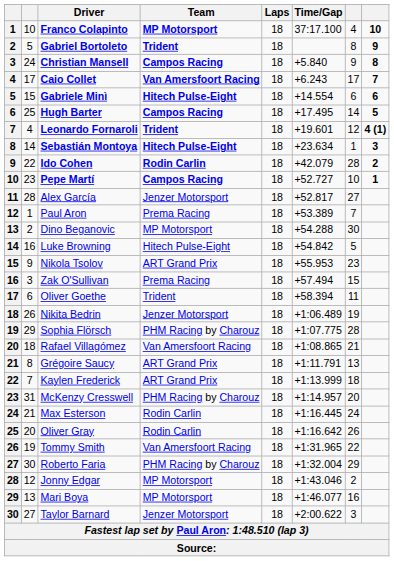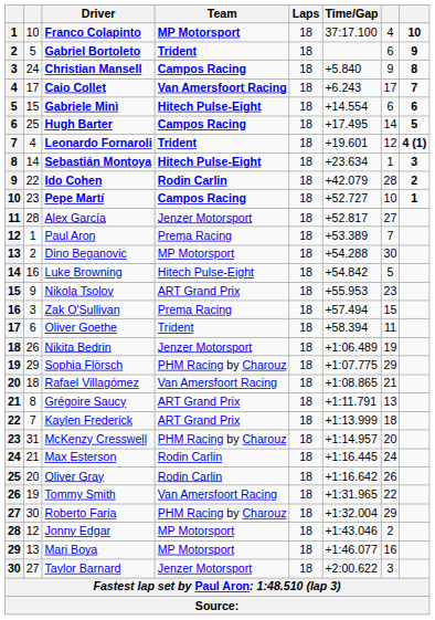 <table class="wikitable" style="font-size:85%">
 <tr>
 <th></th>
 <th></th>
 <th>Driver</th>
 <th>Team</th>
 <th>Laps</th>
 <th>Time/Gap</th>
 <th></th>
 <th></th>
 </tr>
 <tr>
 <th>1</th>
 <td align="center">10</td>
 <td><strong> <a href='#'>Franco Colapinto</a></strong></td>
 <td><strong><a href='#'>MP Motorsport</a></strong></td>
 <td align="center">18</td>
 <td>37:17.100</td>
 <td align="center">4</td>
 <td align="center"><strong>10</strong></td>
 </tr>
 <tr>
 <th>2</th>
 <td align="center">5</td>
 <td><strong> <a href='#'>Gabriel Bortoleto</a></strong></td>
 <td><a href='#'><strong>Trident</strong></a></td>
 <td align="center">18</td>
 <td></td>
-<td align="center">8</td>
+<td align="center">6</td>
 <td align="center"><strong>9</strong></td>
 </tr>
 <tr>
 <th>3</th>
 <td align="center">24</td>
 <td><strong> <a href='#'>Christian Mansell</a></strong></td>
 <td><strong><a href='#'>Campos Racing</a></strong></td>
 <td align="center">18</td>
 <td>+5.840</td>
 <td align="center">9</td>
 <td align="center"><strong>8</strong></td>
 </tr>
 <tr>
 <th>4</th>
 <td align="center">17</td>
 <td><strong> <a href='#'>Caio Collet</a></strong></td>
 <td><strong><a href='#'>Van Amersfoort Racing</a></strong></td>
 <td align="center">18</td>
 <td>+6.243</td>
 <td align="center">17</td>
 <td align="center"><strong>7</strong></td>
 </tr>
 <tr>
 <th>5</th>
 <td align="center">15</td>
 <td><strong> <a href='#'>Gabriele Minì</a></strong></td>
 <td><a href='#'><strong>Hitech Pulse-Eight</strong></a></td>
 <td align="center">18</td>
 <td>+14.554</td>
 <td align="center">6</td>
 <td align="center"><strong>6</strong></td>
 </tr>
 <tr>
 <th>6</th>
 <td align="center">25</td>
 <td><strong> <a href='#'>Hugh Barter</a></strong></td>
 <td><strong><a href='#'>Campos Racing</a></strong></td>
 <td align="center">18</td>
 <td>+17.495</td>
 <td align="center">14</td>
 <td align="center"><strong>5</strong></td>
 </tr>
 <tr>
 <th>7</th>
 <td align="center">4</td>
 <td><strong> <a href='#'>Leonardo Fornaroli</a></strong></td>
 <td><a href='#'><strong>Trident</strong></a></td>
 <td align="center">18</td>
 <td>+19.601</td>
 <td align="center">12</td>
 <td align="center"><strong>4 (1)</strong></td>
 </tr>
 <tr>
 <th>8</th>
 <td align="center">14</td>
 <td><strong> <a href='#'>Sebastián Montoya</a></strong></td>
 <td><a href='#'><strong>Hitech Pulse-Eight</strong></a></td>
 <td align="center">18</td>
 <td>+23.634</td>
 <td align="center">1</td>
 <td align="center"><strong>3</strong></td>
 </tr>
 <tr>
 <th>9</th>
 <td align="center">22</td>
 <td><strong> <a href='#'>Ido Cohen</a></strong></td>
 <td><a href='#'><strong>Rodin Carlin</strong></a></td>
 <td align="center">18</td>
 <td>+42.079</td>
 <td align="center">28</td>
 <td align="center"><strong>2</strong></td>
 </tr>
 <tr>
 <th>10</th>
 <td align="center">23</td>
 <td><strong> <a href='#'>Pepe Martí</a></strong></td>
 <td><strong><a href='#'>Campos Racing</a></strong></td>
 <td align="center">18</td>
 <td>+52.727</td>
 <td align="center">10</td>
 <td align="center"><strong>1</strong></td>
 </tr>
 <tr>
 <th>11</th>
 <td align="center">28</td>
 <td> <a href='#'>Alex García</a></td>
 <td><a href='#'>Jenzer Motorsport</a></td>
 <td align="center">18</td>
 <td>+52.817</td>
 <td align="center">27</td>
 <td align="center"></td>
 </tr>
 <tr>
 <th>12</th>
 <td align="center">1</td>
 <td> <a href='#'>Paul Aron</a></td>
 <td><a href='#'>Prema Racing</a></td>
 <td align="center">18</td>
 <td>+53.389</td>
 <td align="center">7</td>
 <td align="center"></td>
 </tr>
 <tr>
 <th>13</th>
 <td align="center">2</td>
 <td> <a href='#'>Dino Beganovic</a></td>
 <td><a href='#'>MP Motorsport</a></td>
 <td align="center">18</td>
 <td>+54.288</td>
 <td align="center">30</td>
 <td align="center"></td>
 </tr>
 <tr>
 <th>14</th>
 <td align="center">16</td>
 <td> <a href='#'>Luke Browning</a></td>
 <td><a href='#'>Hitech Pulse-Eight</a></td>
 <td align="center">18</td>
 <td>+54.842</td>
 <td align="center">5</td>
 <td align="center"></td>
 </tr>
 <tr>
 <th>15</th>
 <td align="center">9</td>
 <td> <a href='#'>Nikola Tsolov</a></td>
 <td><a href='#'>ART Grand Prix</a></td>
 <td align="center">18</td>
 <td>+55.953</td>
 <td align="center">23</td>
 <td align="center"></td>
 </tr>
 <tr>
 <th>16</th>
 <td align="center">3</td>
 <td> <a href='#'>Zak O'Sullivan</a></td>
 <td><a href='#'>Prema Racing</a></td>
 <td align="center">18</td>
 <td>+57.494</td>
 <td align="center">15</td>
 <td align="center"></td>
 </tr>
 <tr>
 <th>17</th>
 <td align="center">6</td>
 <td> <a href='#'>Oliver Goethe</a></td>
 <td><a href='#'>Trident</a></td>
 <td align="center">18</td>
 <td>+58.394</td>
 <td align="center">11</td>
 <td align="center"></td>
 </tr>
 <tr>
 <th>18</th>
 <td align="center">26</td>
 <td> <a href='#'>Nikita Bedrin</a></td>
 <td><a href='#'>Jenzer Motorsport</a></td>
 <td align="center">18</td>
 <td>+1:06.489</td>
 <td align="center">19</td>
 <td align="center"></td>
 </tr>
 <tr>
 <th>19</th>
 <td align="center">29</td>
 <td> <a href='#'>Sophia Flörsch</a></td>
 <td><a href='#'>PHM Racing</a> by <a href='#'>Charouz</a></td>
 <td align="center">18</td>
 <td>+1:07.775</td>
-<td align="center">28</td>
+<td align="center">29</td>
 <td align="center"></td>
 </tr>
 <tr>
 <th>20</th>
 <td align="center">18</td>
 <td> <a href='#'>Rafael Villagómez</a></td>
 <td><a href='#'>Van Amersfoort Racing</a></td>
 <td align="center">18</td>
 <td>+1:08.865</td>
 <td align="center">21</td>
 <td align="center"></td>
 </tr>
 <tr>
 <th>21</th>
 <td align="center">8</td>
 <td> <a href='#'>Grégoire Saucy</a></td>
 <td><a href='#'>ART Grand Prix</a></td>
 <td align="center">18</td>
 <td>+1:11.791</td>
 <td align="center">13</td>
 <td align="center"></td>
 </tr>
 <tr>
 <th>22</th>
 <td align="center">7</td>
 <td> <a href='#'>Kaylen Frederick</a></td>
 <td><a href='#'>ART Grand Prix</a></td>
 <td align="center">18</td>
 <td>+1:13.999</td>
 <td align="center">18</td>
 <td align="center"></td>
 </tr>
 <tr>
 <th>23</th>
 <td align="center">31</td>
 <td> <a href='#'>McKenzy Cresswell</a></td>
 <td><a href='#'>PHM Racing</a> by <a href='#'>Charouz</a></td>
 <td align="center">18</td>
 <td>+1:14.957</td>
 <td align="center">20</td>
 <td align="center"></td>
 </tr>
 <tr>
 <th>24</th>
 <td align="center">21</td>
 <td> <a href='#'>Max Esterson</a></td>
 <td><a href='#'>Rodin Carlin</a></td>
 <td align="center">18</td>
 <td>+1:16.445</td>
 <td align="center">24</td>
 <td align="center"></td>
 </tr>
 <tr>
 <th>25</th>
 <td align="center">20</td>
 <td> <a href='#'>Oliver Gray</a></td>
 <td><a href='#'>Rodin Carlin</a></td>
 <td align="center">18</td>
 <td>+1:16.642</td>
 <td align="center">26</td>
 <td align="center"></td>
 </tr>
 <tr>
 <th>26</th>
 <td align="center">19</td>
 <td> <a href='#'>Tommy Smith</a></td>
 <td><a href='#'>Van Amersfoort Racing</a></td>
 <td align="center">18</td>
 <td>+1:31.965</td>
 <td align="center">22</td>
 <td align="center"></td>
 </tr>
 <tr>
 <th>27</th>
 <td align="center">30</td>
 <td> <a href='#'>Roberto Faria</a></td>
 <td><a href='#'>PHM Racing</a> by <a href='#'>Charouz</a></td>
 <td align="center">18</td>
 <td>+1:32.004</td>
 <td align="center">29</td>
 <td align="center"></td>
 </tr>
 <tr>
 <th>28</th>
 <td align="center">12</td>
 <td> <a href='#'>Jonny Edgar</a></td>
 <td><a href='#'>MP Motorsport</a></td>
 <td align="center">18</td>
 <td>+1:43.046</td>
 <td align="center">2</td>
 <td align="center"></td>
 </tr>
 <tr>
 <th>29</th>
 <td align="center">13</td>
 <td> <a href='#'>Mari Boya</a></td>
 <td><a href='#'>MP Motorsport</a></td>
 <td align="center">18</td>
 <td>+1:46.077</td>
 <td align="center">16</td>
 <td align="center"></td>
 </tr>
 <tr>
 <th>30</th>
 <td align="center">27</td>
 <td> <a href='#'>Taylor Barnard</a></td>
 <td><a href='#'>Jenzer Motorsport</a></td>
 <td align="center">18</td>
 <td>+2:00.622</td>
 <td align="center">3</td>
 <td align="center"></td>
 </tr>
 <tr>
 <th colspan="8"><em>Fastest lap set by</em> <strong> <a href='#'>Paul Aron</a><strong><em>: 1:48.510 (lap 3)<em></th>
 </tr>
 <tr>
 <th colspan="8">Source:</th>
 </tr>
 </table>
